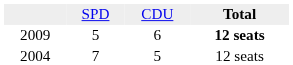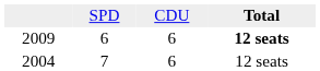 <table border="0" cellpadding="2" cellspacing="0" width="300">
 <tr bgcolor="#eeeeee" align="center">
 <td></td>
 <td><a href='#'>SPD</a></td>
 <td><a href='#'>CDU</a></td>
 <td><strong>Total</strong></td>
 </tr>
 <tr align="center">
 <td>2009</td>
-<td>5</td>
+<td>6</td>
 <td>6</td>
 <td><strong>12 seats</strong></td>
 </tr>
 <tr align="center">
 <td>2004</td>
 <td>7</td>
-<td>5</td>
+<td>6</td>
 <td>12 seats</td>
 </tr>
 </table>
